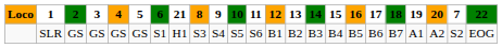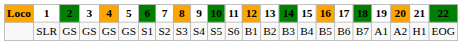 <table class="wikitable plainrowheaders unsortable" style="text-align:center">
 <tr>
 <th scope="col" style="background:orange;">Loco</th>
 <th scope="col" style="background:white;">1</th>
 <th scope="col" style="background:green;">2</th>
 <th scope="col" style="background:white;">3</th>
 <th scope="col" style="background:orange;">4</th>
 <th scope="col" style="background:white;">5</th>
 <th scope="col" style="background:green;">6</th>
-<th scope="col" style="background:white;">21</th>
+<th scope="col" style="background:white;">7</th>
 <th scope="col" style="background:orange;">8</th>
 <th scope="col" style="background:white;">9</th>
 <th scope="col" style="background:green;">10</th>
 <th scope="col" style="background:white;">11</th>
 <th scope="col" style="background:orange;">12</th>
 <th scope="col" style="background:white;">13</th>
 <th scope="col" style="background:green;">14</th>
 <th scope="col" style="background:white;">15</th>
 <th scope="col" style="background:orange;">16</th>
 <th scope="col" style="background:white;">17</th>
 <th scope="col" style="background:green;">18</th>
 <th scope="col" style="background:white;">19</th>
 <th scope="col" style="background:orange;">20</th>
-<th scope="col" style="background:white;">7</th>
+<th scope="col" style="background:white;">21</th>
 <th scope="col" style="background:green;">22</th>
 </tr>
 <tr>
 <td></td>
 <td>SLR</td>
 <td>GS</td>
 <td>GS</td>
 <td>GS</td>
 <td>GS</td>
 <td>S1</td>
-<td>H1</td>
+<td>S2</td>
 <td>S3</td>
 <td>S4</td>
 <td>S5</td>
 <td>S6</td>
 <td>B1</td>
 <td>B2</td>
 <td>B3</td>
 <td>B4</td>
 <td>B5</td>
 <td>B6</td>
 <td>B7</td>
 <td>A1</td>
 <td>A2</td>
-<td>S2</td>
+<td>H1</td>
 <td>EOG</td>
 </tr>
 </table>
